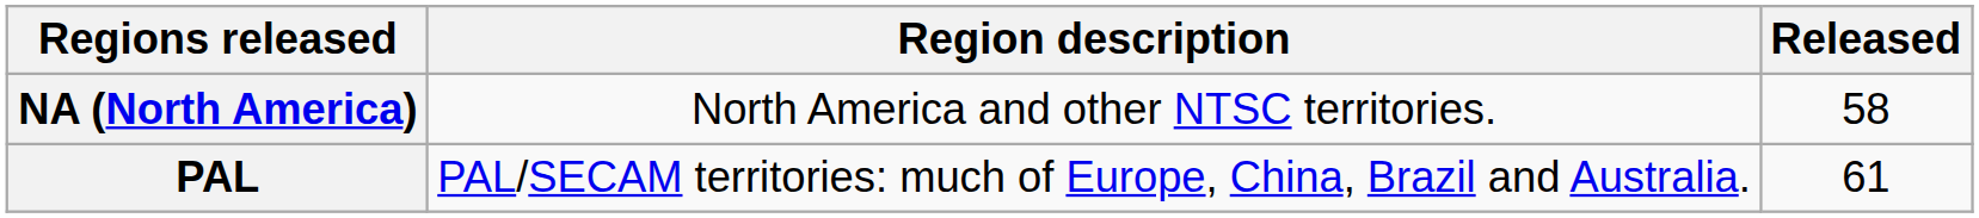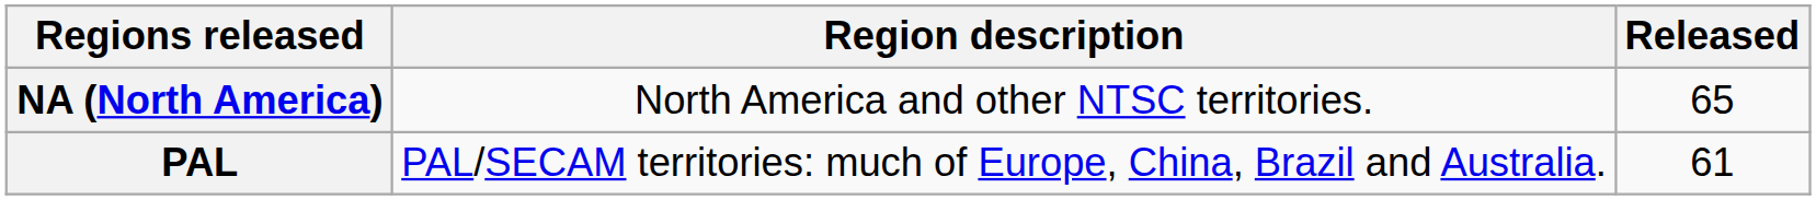 <table class="wikitable plainrowheaders" width="auto" style="margin:1em auto; text-align:center;">
 <tr>
 <th scope="col">Regions released</th>
 <th scope="col">Region description</th>
 <th scope="col">Released</th>
 </tr>
 <tr>
 <th>NA (<a href='#'>North America</a>)</th>
 <td>North America and other <a href='#'>NTSC</a> territories.</td>
-<td>58</td>
+<td>65</td>
 </tr>
 <tr>
 <th>PAL</th>
 <td><a href='#'>PAL</a>/<a href='#'>SECAM</a> territories: much of <a href='#'>Europe</a>, <a href='#'>China</a>, <a href='#'>Brazil</a> and <a href='#'>Australia</a>.</td>
 <td>61</td>
 </tr>
 </table>
